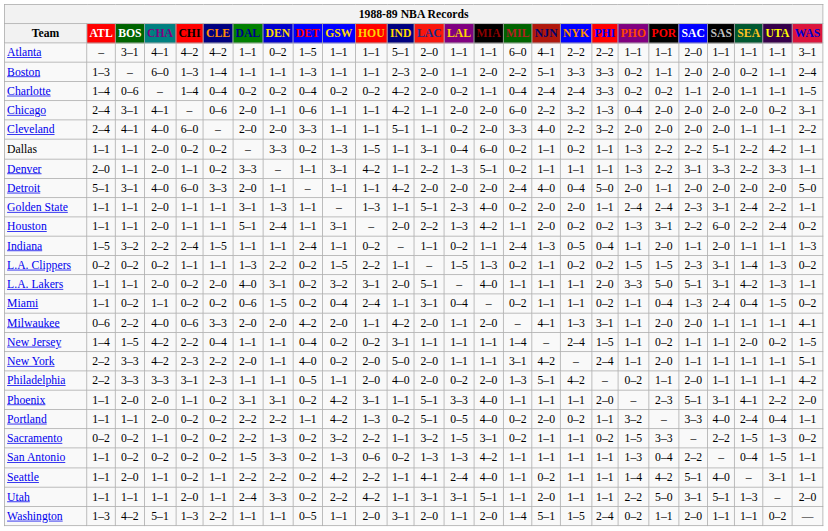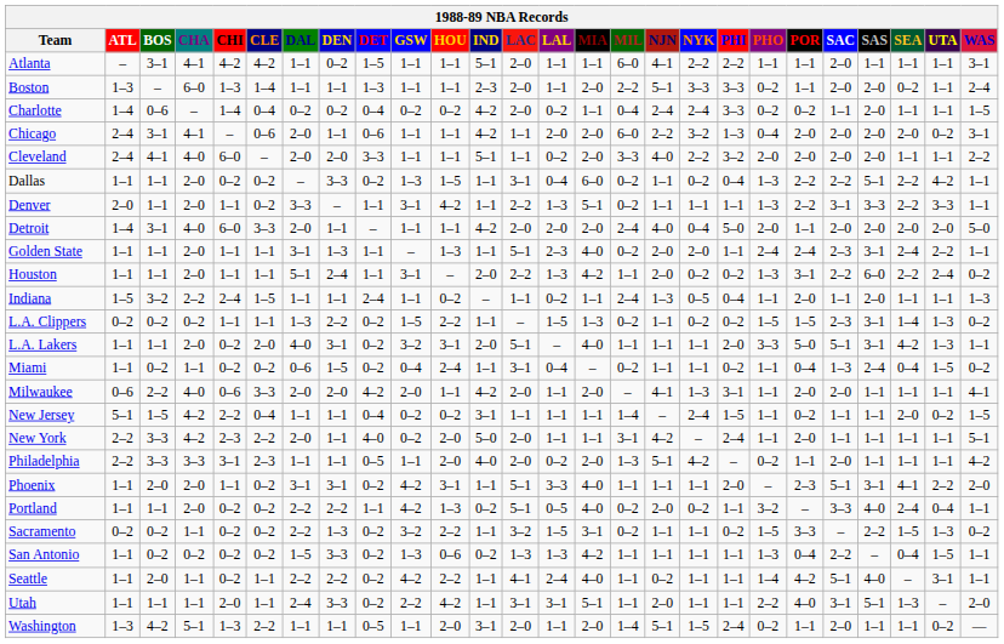 <table class="wikitable" style="font-size:95%; text-align:center;">
 <tr>
 <th colspan=26>1988-89 NBA Records</th>
 </tr>
 <tr>
 <th width=100>Team</th>
 <th style="background:#FF0000;color:#FFFFFF;width=35">ATL</th>
 <th style="background:#006400;color:#FFFFFF;width=35">BOS</th>
 <th style="background:#008080;color:#800080;width=35">CHA</th>
 <th style="background:#FF0000;color:#000000;width=35">CHI</th>
 <th style="background:#000080;color:#FF8C00;width=35">CLE</th>
 <th style="background:#008000;color:#00008B;width=35">DAL</th>
 <th style="background:#0000CD;color:#FFD700;width=35">DEN</th>
 <th style="background:#0000FF;color:#FF0000;width=35">DET</th>
 <th style="background:#0000FF;color:#FFD700;width=35">GSW</th>
 <th style="background:#FF0000;color:#FFD700;width=35">HOU</th>
 <th style="background:#000080;color:#FFD700;width=35">IND</th>
 <th style="background:#F9160D;color:#1A2E8B;width=35">LAC</th>
 <th style="background:#800080;color:#FFD700;width=35">LAL</th>
 <th style="background:#000000;color:#8B0000;width=35">MIA</th>
 <th style="background:#006400;color:#B22222;width=35">MIL</th>
 <th style="background:#B0170C;color:#00056D;width=35">NJN</th>
 <th style="background:#0000FF;color:#FF8C00;width=35">NYK</th>
 <th style="background:#FF0000;color:#0000FF;width=35">PHI</th>
 <th style="background:#800080;color:#FF4500;width=35">PHO</th>
 <th style="background:#000000;color:#FF0000;width=35">POR</th>
 <th style="background:#0000FF;color:#FFFFFF;width=35">SAC</th>
 <th style="background:#000000;color:#C0C0C0;width=35">SAS</th>
 <th style="background:#005831;color:#FFC322;width=35">SEA</th>
 <th style="background:#36004A;color:#FFFF00;width=35">UTA</th>
 <th style="background:#DC143C;color:#0000CD;width=35">WAS</th>
 </tr>
 <tr>
 <td style="text-align:left;"><a href='#'>Atlanta</a></td>
 <td>–</td>
 <td>3–1</td>
 <td>4–1</td>
 <td>4–2</td>
 <td>4–2</td>
 <td>1–1</td>
 <td>0–2</td>
 <td>1–5</td>
 <td>1–1</td>
 <td>1–1</td>
 <td>5–1</td>
 <td>2–0</td>
 <td>1–1</td>
 <td>1–1</td>
 <td>6–0</td>
 <td>4–1</td>
 <td>2–2</td>
 <td>2–2</td>
 <td>1–1</td>
 <td>1–1</td>
 <td>2–0</td>
 <td>1–1</td>
 <td>1–1</td>
 <td>1–1</td>
 <td>3–1</td>
 </tr>
 <tr>
 <td style="text-align:left;"><a href='#'>Boston</a></td>
 <td>1–3</td>
 <td>–</td>
 <td>6–0</td>
 <td>1–3</td>
 <td>1–4</td>
 <td>1–1</td>
 <td>1–1</td>
 <td>1–3</td>
 <td>1–1</td>
 <td>1–1</td>
 <td>2–3</td>
 <td>2–0</td>
 <td>1–1</td>
 <td>2–0</td>
 <td>2–2</td>
 <td>5–1</td>
 <td>3–3</td>
 <td>3–3</td>
 <td>0–2</td>
 <td>1–1</td>
 <td>2–0</td>
 <td>2–0</td>
 <td>0–2</td>
 <td>1–1</td>
 <td>2–4</td>
 </tr>
 <tr>
 <td style="text-align:left;"><a href='#'>Charlotte</a></td>
 <td>1–4</td>
 <td>0–6</td>
 <td>–</td>
 <td>1–4</td>
 <td>0–4</td>
 <td>0–2</td>
 <td>0–2</td>
 <td>0–4</td>
 <td>0–2</td>
 <td>0–2</td>
 <td>4–2</td>
 <td>2–0</td>
 <td>0–2</td>
 <td>1–1</td>
 <td>0–4</td>
 <td>2–4</td>
 <td>2–4</td>
 <td>3–3</td>
 <td>0–2</td>
 <td>0–2</td>
 <td>1–1</td>
 <td>2–0</td>
 <td>1–1</td>
 <td>1–1</td>
 <td>1–5</td>
 </tr>
 <tr>
 <td style="text-align:left;"><a href='#'>Chicago</a></td>
 <td>2–4</td>
 <td>3–1</td>
 <td>4–1</td>
 <td>–</td>
 <td>0–6</td>
 <td>2–0</td>
 <td>1–1</td>
 <td>0–6</td>
 <td>1–1</td>
 <td>1–1</td>
 <td>4–2</td>
 <td>1–1</td>
 <td>2–0</td>
 <td>2–0</td>
 <td>6–0</td>
 <td>2–2</td>
 <td>3–2</td>
 <td>1–3</td>
 <td>0–4</td>
 <td>2–0</td>
 <td>2–0</td>
 <td>2–0</td>
 <td>2–0</td>
 <td>0–2</td>
 <td>3–1</td>
 </tr>
 <tr>
 <td style="text-align:left;"><a href='#'>Cleveland</a></td>
 <td>2–4</td>
 <td>4–1</td>
 <td>4–0</td>
 <td>6–0</td>
 <td>–</td>
 <td>2–0</td>
 <td>2–0</td>
 <td>3–3</td>
 <td>1–1</td>
 <td>1–1</td>
 <td>5–1</td>
 <td>1–1</td>
 <td>0–2</td>
 <td>2–0</td>
 <td>3–3</td>
 <td>4–0</td>
 <td>2–2</td>
 <td>3–2</td>
 <td>2–0</td>
 <td>2–0</td>
 <td>2–0</td>
 <td>2–0</td>
 <td>1–1</td>
 <td>1–1</td>
 <td>2–2</td>
 </tr>
 <tr>
 <td style="text-align:left;">Dallas</td>
 <td>1–1</td>
 <td>1–1</td>
 <td>2–0</td>
 <td>0–2</td>
 <td>0–2</td>
 <td>–</td>
 <td>3–3</td>
 <td>0–2</td>
 <td>1–3</td>
 <td>1–5</td>
 <td>1–1</td>
 <td>3–1</td>
 <td>0–4</td>
 <td>6–0</td>
 <td>0–2</td>
 <td>1–1</td>
 <td>0–2</td>
-<td>1–1</td>
+<td>0–4</td>
 <td>1–3</td>
 <td>2–2</td>
 <td>2–2</td>
 <td>5–1</td>
 <td>2–2</td>
 <td>4–2</td>
 <td>1–1</td>
 </tr>
 <tr>
 <td style="text-align:left;"><a href='#'>Denver</a></td>
 <td>2–0</td>
 <td>1–1</td>
 <td>2–0</td>
 <td>1–1</td>
 <td>0–2</td>
 <td>3–3</td>
 <td>–</td>
 <td>1–1</td>
 <td>3–1</td>
 <td>4–2</td>
 <td>1–1</td>
 <td>2–2</td>
 <td>1–3</td>
 <td>5–1</td>
 <td>0–2</td>
 <td>1–1</td>
 <td>1–1</td>
 <td>1–1</td>
 <td>1–3</td>
 <td>2–2</td>
 <td>3–1</td>
 <td>3–3</td>
 <td>2–2</td>
 <td>3–3</td>
 <td>1–1</td>
 </tr>
 <tr>
 <td style="text-align:left;"><a href='#'>Detroit</a></td>
-<td>5–1</td>
+<td>1–4</td>
 <td>3–1</td>
 <td>4–0</td>
 <td>6–0</td>
 <td>3–3</td>
 <td>2–0</td>
 <td>1–1</td>
 <td>–</td>
 <td>1–1</td>
 <td>1–1</td>
 <td>4–2</td>
 <td>2–0</td>
 <td>2–0</td>
 <td>2–0</td>
 <td>2–4</td>
 <td>4–0</td>
 <td>0–4</td>
 <td>5–0</td>
 <td>2–0</td>
 <td>1–1</td>
 <td>2–0</td>
 <td>2–0</td>
 <td>2–0</td>
 <td>2–0</td>
 <td>5–0</td>
 </tr>
 <tr>
 <td style="text-align:left;"><a href='#'>Golden State</a></td>
 <td>1–1</td>
 <td>1–1</td>
 <td>2–0</td>
 <td>1–1</td>
 <td>1–1</td>
 <td>3–1</td>
 <td>1–3</td>
 <td>1–1</td>
 <td>–</td>
 <td>1–3</td>
 <td>1–1</td>
 <td>5–1</td>
 <td>2–3</td>
 <td>4–0</td>
 <td>0–2</td>
 <td>2–0</td>
 <td>2–0</td>
 <td>1–1</td>
 <td>2–4</td>
 <td>2–4</td>
 <td>2–3</td>
 <td>3–1</td>
 <td>2–4</td>
 <td>2–2</td>
 <td>1–1</td>
 </tr>
 <tr>
 <td style="text-align:left;"><a href='#'>Houston</a></td>
 <td>1–1</td>
 <td>1–1</td>
 <td>2–0</td>
 <td>1–1</td>
 <td>1–1</td>
 <td>5–1</td>
 <td>2–4</td>
 <td>1–1</td>
 <td>3–1</td>
 <td>–</td>
 <td>2–0</td>
 <td>2–2</td>
 <td>1–3</td>
 <td>4–2</td>
 <td>1–1</td>
 <td>2–0</td>
 <td>0–2</td>
 <td>0–2</td>
 <td>1–3</td>
 <td>3–1</td>
 <td>2–2</td>
 <td>6–0</td>
 <td>2–2</td>
 <td>2–4</td>
 <td>0–2</td>
 </tr>
 <tr>
 <td style="text-align:left;"><a href='#'>Indiana</a></td>
 <td>1–5</td>
 <td>3–2</td>
 <td>2–2</td>
 <td>2–4</td>
 <td>1–5</td>
 <td>1–1</td>
 <td>1–1</td>
 <td>2–4</td>
 <td>1–1</td>
 <td>0–2</td>
 <td>–</td>
 <td>1–1</td>
 <td>0–2</td>
 <td>1–1</td>
 <td>2–4</td>
 <td>1–3</td>
 <td>0–5</td>
 <td>0–4</td>
 <td>1–1</td>
 <td>2–0</td>
 <td>1–1</td>
 <td>2–0</td>
 <td>1–1</td>
 <td>1–1</td>
 <td>1–3</td>
 </tr>
 <tr>
 <td style="text-align:left;"><a href='#'>L.A. Clippers</a></td>
 <td>0–2</td>
 <td>0–2</td>
 <td>0–2</td>
 <td>1–1</td>
 <td>1–1</td>
 <td>1–3</td>
 <td>2–2</td>
 <td>0–2</td>
 <td>1–5</td>
 <td>2–2</td>
 <td>1–1</td>
 <td>–</td>
 <td>1–5</td>
 <td>1–3</td>
 <td>0–2</td>
 <td>1–1</td>
 <td>0–2</td>
 <td>0–2</td>
 <td>1–5</td>
 <td>1–5</td>
 <td>2–3</td>
 <td>3–1</td>
 <td>1–4</td>
 <td>1–3</td>
 <td>0–2</td>
 </tr>
 <tr>
 <td style="text-align:left;"><a href='#'>L.A. Lakers</a></td>
 <td>1–1</td>
 <td>1–1</td>
 <td>2–0</td>
 <td>0–2</td>
 <td>2–0</td>
 <td>4–0</td>
 <td>3–1</td>
 <td>0–2</td>
 <td>3–2</td>
 <td>3–1</td>
 <td>2–0</td>
 <td>5–1</td>
 <td>–</td>
 <td>4–0</td>
 <td>1–1</td>
 <td>1–1</td>
 <td>1–1</td>
 <td>2–0</td>
 <td>3–3</td>
 <td>5–0</td>
 <td>5–1</td>
 <td>3–1</td>
 <td>4–2</td>
 <td>1–3</td>
 <td>1–1</td>
 </tr>
 <tr>
 <td style="text-align:left;"><a href='#'>Miami</a></td>
 <td>1–1</td>
 <td>0–2</td>
 <td>1–1</td>
 <td>0–2</td>
 <td>0–2</td>
 <td>0–6</td>
 <td>1–5</td>
 <td>0–2</td>
 <td>0–4</td>
 <td>2–4</td>
 <td>1–1</td>
 <td>3–1</td>
 <td>0–4</td>
 <td>–</td>
 <td>0–2</td>
 <td>1–1</td>
 <td>1–1</td>
 <td>0–2</td>
 <td>1–1</td>
 <td>0–4</td>
 <td>1–3</td>
 <td>2–4</td>
 <td>0–4</td>
 <td>1–5</td>
 <td>0–2</td>
 </tr>
 <tr>
 <td style="text-align:left;"><a href='#'>Milwaukee</a></td>
 <td>0–6</td>
 <td>2–2</td>
 <td>4–0</td>
 <td>0–6</td>
 <td>3–3</td>
 <td>2–0</td>
 <td>2–0</td>
 <td>4–2</td>
 <td>2–0</td>
 <td>1–1</td>
 <td>4–2</td>
 <td>2–0</td>
 <td>1–1</td>
 <td>2–0</td>
 <td>–</td>
 <td>4–1</td>
 <td>1–3</td>
 <td>3–1</td>
 <td>1–1</td>
 <td>2–0</td>
 <td>2–0</td>
 <td>1–1</td>
 <td>1–1</td>
 <td>1–1</td>
 <td>4–1</td>
 </tr>
 <tr>
 <td style="text-align:left;"><a href='#'>New Jersey</a></td>
-<td>1–4</td>
+<td>5–1</td>
 <td>1–5</td>
 <td>4–2</td>
 <td>2–2</td>
 <td>0–4</td>
 <td>1–1</td>
 <td>1–1</td>
 <td>0–4</td>
 <td>0–2</td>
 <td>0–2</td>
 <td>3–1</td>
 <td>1–1</td>
 <td>1–1</td>
 <td>1–1</td>
 <td>1–4</td>
 <td>–</td>
 <td>2–4</td>
 <td>1–5</td>
 <td>1–1</td>
 <td>0–2</td>
 <td>1–1</td>
 <td>1–1</td>
 <td>2–0</td>
 <td>0–2</td>
 <td>1–5</td>
 </tr>
 <tr>
 <td style="text-align:left;"><a href='#'>New York</a></td>
 <td>2–2</td>
 <td>3–3</td>
 <td>4–2</td>
 <td>2–3</td>
 <td>2–2</td>
 <td>2–0</td>
 <td>1–1</td>
 <td>4–0</td>
 <td>0–2</td>
 <td>2–0</td>
 <td>5–0</td>
 <td>2–0</td>
 <td>1–1</td>
 <td>1–1</td>
 <td>3–1</td>
 <td>4–2</td>
 <td>–</td>
 <td>2–4</td>
 <td>1–1</td>
 <td>2–0</td>
 <td>1–1</td>
 <td>1–1</td>
 <td>1–1</td>
 <td>1–1</td>
 <td>5–1</td>
 </tr>
 <tr>
 <td style="text-align:left;"><a href='#'>Philadelphia</a></td>
 <td>2–2</td>
 <td>3–3</td>
 <td>3–3</td>
 <td>3–1</td>
 <td>2–3</td>
 <td>1–1</td>
 <td>1–1</td>
 <td>0–5</td>
 <td>1–1</td>
 <td>2–0</td>
 <td>4–0</td>
 <td>2–0</td>
 <td>0–2</td>
 <td>2–0</td>
 <td>1–3</td>
 <td>5–1</td>
 <td>4–2</td>
 <td>–</td>
 <td>0–2</td>
 <td>1–1</td>
 <td>2–0</td>
 <td>1–1</td>
 <td>1–1</td>
 <td>1–1</td>
 <td>4–2</td>
 </tr>
 <tr>
 <td style="text-align:left;"><a href='#'>Phoenix</a></td>
 <td>1–1</td>
 <td>2–0</td>
 <td>2–0</td>
 <td>1–1</td>
 <td>0–2</td>
 <td>3–1</td>
 <td>3–1</td>
 <td>0–2</td>
 <td>4–2</td>
 <td>3–1</td>
 <td>1–1</td>
 <td>5–1</td>
 <td>3–3</td>
 <td>4–0</td>
 <td>1–1</td>
 <td>1–1</td>
 <td>1–1</td>
 <td>2–0</td>
 <td>–</td>
 <td>2–3</td>
 <td>5–1</td>
 <td>3–1</td>
 <td>4–1</td>
 <td>2–2</td>
 <td>2–0</td>
 </tr>
 <tr>
 <td style="text-align:left;"><a href='#'>Portland</a></td>
 <td>1–1</td>
 <td>1–1</td>
 <td>2–0</td>
 <td>0–2</td>
 <td>0–2</td>
 <td>2–2</td>
 <td>2–2</td>
 <td>1–1</td>
 <td>4–2</td>
 <td>1–3</td>
 <td>0–2</td>
 <td>5–1</td>
 <td>0–5</td>
 <td>4–0</td>
 <td>0–2</td>
 <td>2–0</td>
 <td>0–2</td>
 <td>1–1</td>
 <td>3–2</td>
 <td>–</td>
 <td>3–3</td>
 <td>4–0</td>
 <td>2–4</td>
 <td>0–4</td>
 <td>1–1</td>
 </tr>
 <tr>
 <td style="text-align:left;"><a href='#'>Sacramento</a></td>
 <td>0–2</td>
 <td>0–2</td>
 <td>1–1</td>
 <td>0–2</td>
 <td>0–2</td>
 <td>2–2</td>
 <td>1–3</td>
 <td>0–2</td>
 <td>3–2</td>
 <td>2–2</td>
 <td>1–1</td>
 <td>3–2</td>
 <td>1–5</td>
 <td>3–1</td>
 <td>0–2</td>
 <td>1–1</td>
 <td>1–1</td>
 <td>0–2</td>
 <td>1–5</td>
 <td>3–3</td>
 <td>–</td>
 <td>2–2</td>
 <td>1–5</td>
 <td>1–3</td>
 <td>0–2</td>
 </tr>
 <tr>
 <td style="text-align:left;"><a href='#'>San Antonio</a></td>
 <td>1–1</td>
 <td>0–2</td>
 <td>0–2</td>
 <td>0–2</td>
 <td>0–2</td>
 <td>1–5</td>
 <td>3–3</td>
 <td>0–2</td>
 <td>1–3</td>
 <td>0–6</td>
 <td>0–2</td>
 <td>1–3</td>
 <td>1–3</td>
 <td>4–2</td>
 <td>1–1</td>
 <td>1–1</td>
 <td>1–1</td>
 <td>1–1</td>
 <td>1–3</td>
 <td>0–4</td>
 <td>2–2</td>
 <td>–</td>
 <td>0–4</td>
 <td>1–5</td>
 <td>1–1</td>
 </tr>
 <tr>
 <td style="text-align:left;"><a href='#'>Seattle</a></td>
 <td>1–1</td>
 <td>2–0</td>
 <td>1–1</td>
 <td>0–2</td>
 <td>1–1</td>
 <td>2–2</td>
 <td>2–2</td>
 <td>0–2</td>
 <td>4–2</td>
 <td>2–2</td>
 <td>1–1</td>
 <td>4–1</td>
 <td>2–4</td>
 <td>4–0</td>
 <td>1–1</td>
 <td>0–2</td>
 <td>1–1</td>
 <td>1–1</td>
 <td>1–4</td>
 <td>4–2</td>
 <td>5–1</td>
 <td>4–0</td>
 <td>–</td>
 <td>3–1</td>
 <td>1–1</td>
 </tr>
 <tr>
 <td style="text-align:left;"><a href='#'>Utah</a></td>
 <td>1–1</td>
 <td>1–1</td>
 <td>1–1</td>
 <td>2–0</td>
 <td>1–1</td>
 <td>2–4</td>
 <td>3–3</td>
 <td>0–2</td>
 <td>2–2</td>
 <td>4–2</td>
 <td>1–1</td>
 <td>3–1</td>
 <td>3–1</td>
 <td>5–1</td>
 <td>1–1</td>
 <td>2–0</td>
 <td>1–1</td>
 <td>1–1</td>
 <td>2–2</td>
-<td>5–0</td>
+<td>4–0</td>
 <td>3–1</td>
 <td>5–1</td>
 <td>1–3</td>
 <td>–</td>
 <td>2–0</td>
 </tr>
 <tr>
 <td style="text-align:left;"><a href='#'>Washington</a></td>
 <td>1–3</td>
 <td>4–2</td>
 <td>5–1</td>
 <td>1–3</td>
 <td>2–2</td>
 <td>1–1</td>
 <td>1–1</td>
 <td>0–5</td>
 <td>1–1</td>
 <td>2–0</td>
 <td>3–1</td>
 <td>2–0</td>
 <td>1–1</td>
 <td>2–0</td>
 <td>1–4</td>
 <td>5–1</td>
 <td>1–5</td>
 <td>2–4</td>
 <td>0–2</td>
 <td>1–1</td>
 <td>2–0</td>
 <td>1–1</td>
 <td>1–1</td>
 <td>0–2</td>
 <td>—</td>
 </tr>
 </table>
